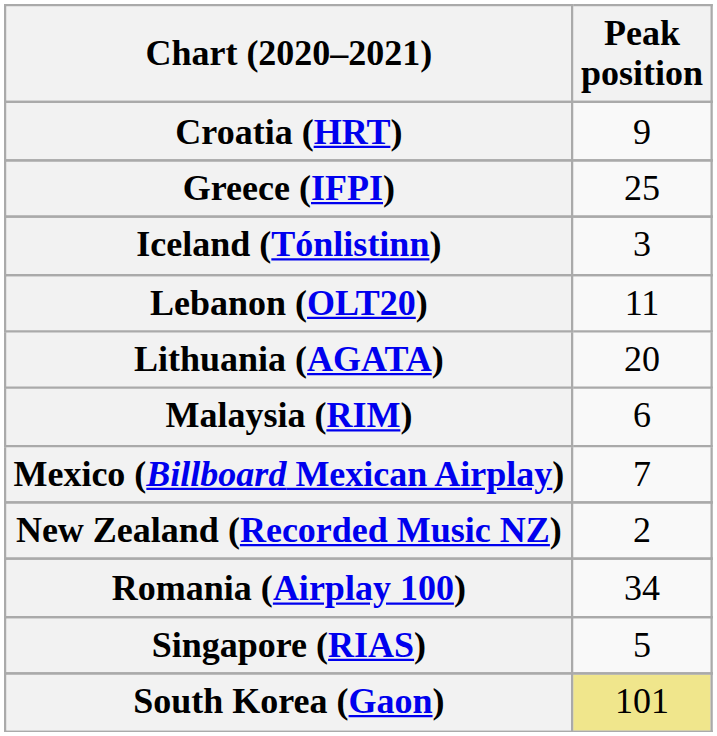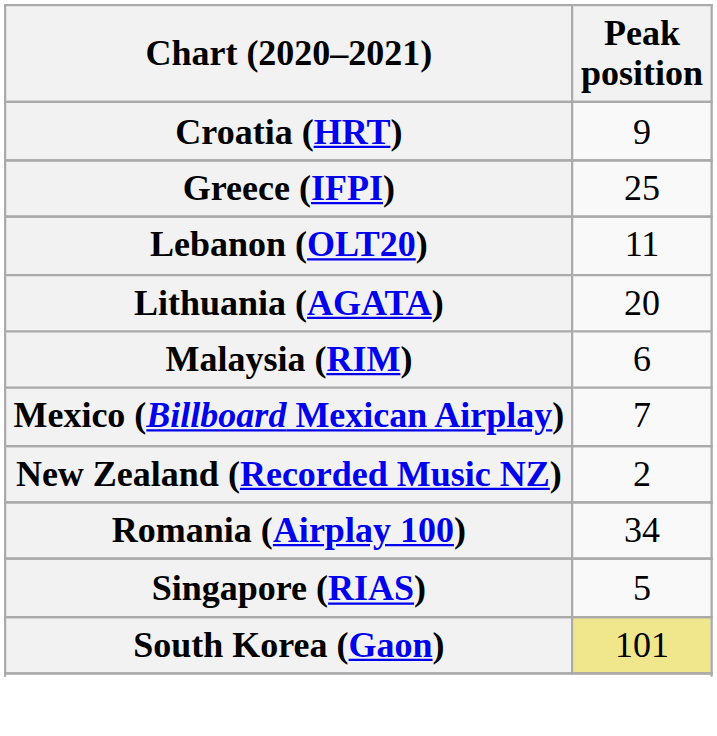 <table class="wikitable sortable plainrowheaders" style="text-align:center">
 <tr>
 <th scope="col">Chart (2020–2021)</th>
 <th scope="col">Peak<br>position</th>
 </tr>
 <tr>
 </tr>
 <tr>
 </tr>
 <tr>
 </tr>
 <tr>
 </tr>
 <tr>
 </tr>
 <tr>
 </tr>
 <tr>
 </tr>
 <tr>
 </tr>
 <tr>
 </tr>
 <tr>
 <th scope="row">Croatia (<a href='#'>HRT</a>)</th>
 <td>9</td>
 </tr>
 <tr>
 </tr>
 <tr>
 </tr>
 <tr>
 </tr>
 <tr>
 </tr>
 <tr>
 </tr>
 <tr>
 </tr>
 <tr>
 <th scope="row">Greece (<a href='#'>IFPI</a>)</th>
 <td>25</td>
 </tr>
 <tr>
 </tr>
 <tr>
 </tr>
 <tr>
-</tr>
-<tr>
-<th scope="row">Iceland (<a href='#'>Tónlistinn</a>)</th>
-<td>3</td>
 </tr>
 <tr>
 </tr>
 <tr>
 </tr>
 <tr>
 </tr>
 <tr>
 <th scope="row">Lebanon (<a href='#'>OLT20</a>)</th>
 <td>11</td>
 </tr>
 <tr>
 <th scope="row">Lithuania (<a href='#'>AGATA</a>)</th>
 <td>20</td>
 </tr>
 <tr>
 <th scope="row">Malaysia (<a href='#'>RIM</a>)</th>
 <td>6</td>
 </tr>
 <tr>
 <th scope="row">Mexico (<a href='#'><em>Billboard</em> Mexican Airplay</a>)</th>
 <td>7</td>
 </tr>
 <tr>
 </tr>
 <tr>
 </tr>
 <tr>
 <th scope="row">New Zealand (<a href='#'>Recorded Music NZ</a>)</th>
 <td>2</td>
 </tr>
 <tr>
 </tr>
 <tr>
 </tr>
 <tr>
 </tr>
 <tr>
 <th scope="row">Romania (<a href='#'>Airplay 100</a>)</th>
 <td>34</td>
 </tr>
 <tr>
 </tr>
 <tr>
 <th scope="row">Singapore (<a href='#'>RIAS</a>)</th>
 <td>5</td>
 </tr>
 <tr>
 </tr>
 <tr>
 <th scope="row">South Korea (<a href='#'>Gaon</a>)</th>
 <td style="background: khaki;">101</td>
 </tr>
 <tr>
 </tr>
 <tr>
 </tr>
 <tr>
 </tr>
 <tr>
 </tr>
 <tr>
 </tr>
 <tr>
 </tr>
 <tr>
 </tr>
 <tr>
 </tr>
 <tr>
 </tr>
 <tr>
 </tr>
 </table>
